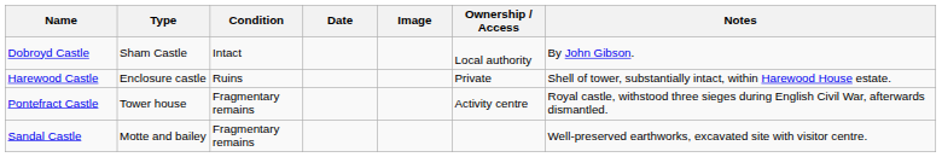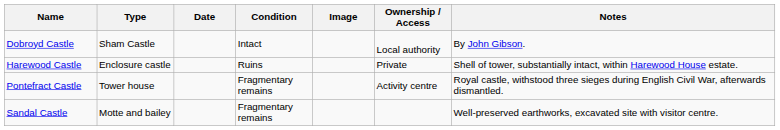 <table class="wikitable sortable sticky-header" width="100%">
 <tr>
 <th width="12%">Name</th>
 <th width="10%">Type</th>
+<th width="8%">Date</th>
 <th width="10%">Condition</th>
-<th width="8%">Date</th>
 <th class="unsortable" width="94">Image</th>
 <th width="10%">Ownership / Access</th>
 <th class="unsortable">Notes</th>
 </tr>
 <tr>
 <td><a href='#'>Dobroyd Castle</a></td>
 <td>Sham Castle</td>
+<td></td>
 <td>Intact</td>
-<td></td>
 <td></td>
 <td><br>Local authority</td>
 <td>By <a href='#'>John Gibson</a>.</td>
 </tr>
 <tr>
 <td><a href='#'>Harewood Castle</a></td>
 <td>Enclosure castle</td>
+<td></td>
 <td>Ruins</td>
-<td></td>
 <td></td>
 <td>Private</td>
 <td>Shell of tower, substantially intact, within <a href='#'>Harewood House</a> estate.</td>
 </tr>
 <tr>
 <td><a href='#'>Pontefract Castle</a></td>
 <td>Tower house</td>
+<td></td>
 <td>Fragmentary remains</td>
-<td></td>
 <td></td>
 <td>Activity centre</td>
 <td>Royal castle, withstood three sieges during English Civil War, afterwards dismantled.</td>
 </tr>
 <tr>
 <td><a href='#'>Sandal Castle</a></td>
 <td>Motte and bailey</td>
+<td></td>
 <td>Fragmentary remains</td>
-<td></td>
 <td></td>
 <td></td>
 <td>Well-preserved earthworks, excavated site with visitor centre.</td>
 </tr>
 </table>
